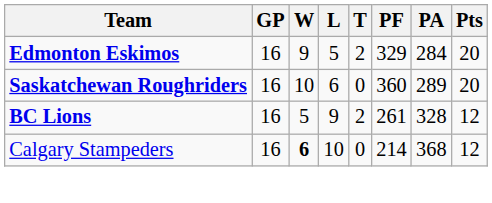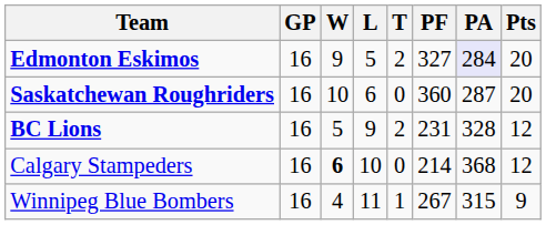 <table class="wikitable" valign="top">
 <tr>
 <th>Team</th>
 <th>GP</th>
 <th>W</th>
 <th>L</th>
 <th>T</th>
 <th>PF</th>
 <th>PA</th>
 <th>Pts</th>
 </tr>
 <tr align="center">
 <td align="left"><strong><a href='#'>Edmonton Eskimos</a></strong></td>
 <td>16</td>
 <td>9</td>
 <td>5</td>
 <td>2</td>
-<td>329</td>
-<td>284</td>
+<td>327</td>
+<td style="background: lavender;">284</td>
 <td>20</td>
 </tr>
 <tr align="center">
 <td align="left"><strong><a href='#'>Saskatchewan Roughriders</a></strong></td>
 <td>16</td>
 <td>10</td>
 <td>6</td>
 <td>0</td>
 <td>360</td>
-<td>289</td>
+<td>287</td>
 <td>20</td>
 </tr>
 <tr align="center">
 <td align="left"><strong><a href='#'>BC Lions</a></strong></td>
 <td>16</td>
 <td>5</td>
 <td>9</td>
 <td>2</td>
-<td>261</td>
+<td>231</td>
 <td>328</td>
 <td>12</td>
 </tr>
 <tr align="center">
 <td align="left"><a href='#'>Calgary Stampeders</a></td>
 <td>16</td>
 <td><strong>6</strong></td>
 <td>10</td>
 <td>0</td>
 <td>214</td>
 <td>368</td>
 <td>12</td>
 </tr>
+<tr align="center">
+<td align="left"><a href='#'>Winnipeg Blue Bombers</a></td>
+<td>16</td>
+<td>4</td>
+<td>11</td>
+<td>1</td>
+<td>267</td>
+<td>315</td>
+<td>9</td>
+</tr>
 </table>
